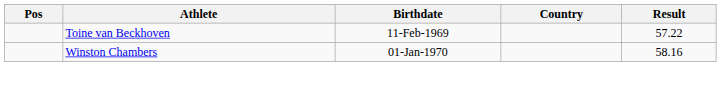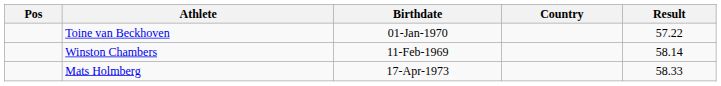 <table class="wikitable"  style="text-align:center; width:60%;">
 <tr>
 <th>Pos</th>
 <th>Athlete</th>
 <th>Birthdate</th>
 <th>Country</th>
 <th>Result</th>
 </tr>
 <tr>
 <td align=center></td>
 <td align=left><a href='#'>Toine van Beckhoven</a></td>
-<td>11-Feb-1969</td>
+<td>01-Jan-1970</td>
 <td align=left></td>
 <td>57.22</td>
 </tr>
 <tr>
 <td align=center></td>
 <td align=left><a href='#'>Winston Chambers</a></td>
-<td>01-Jan-1970</td>
+<td>11-Feb-1969</td>
 <td align=left></td>
-<td>58.16</td>
+<td>58.14</td>
+</tr>
+<tr>
+<td align=center></td>
+<td align=left><a href='#'>Mats Holmberg</a></td>
+<td>17-Apr-1973</td>
+<td align=left></td>
+<td>58.33</td>
 </tr>
 </table>
